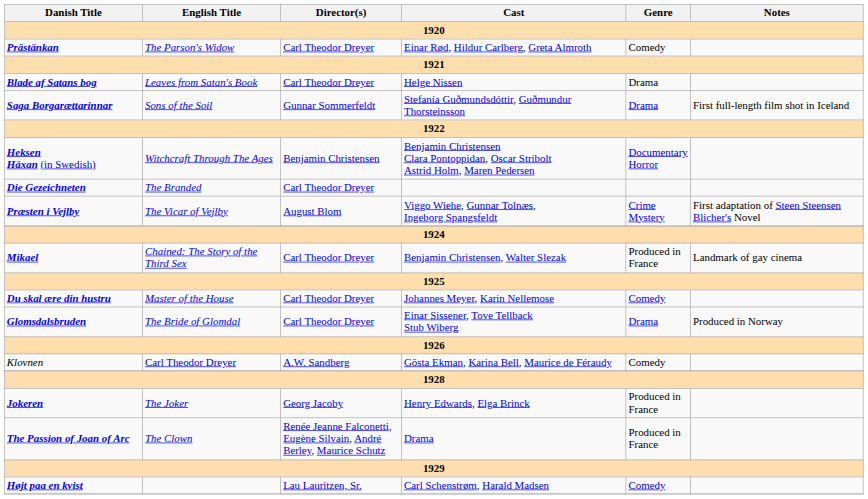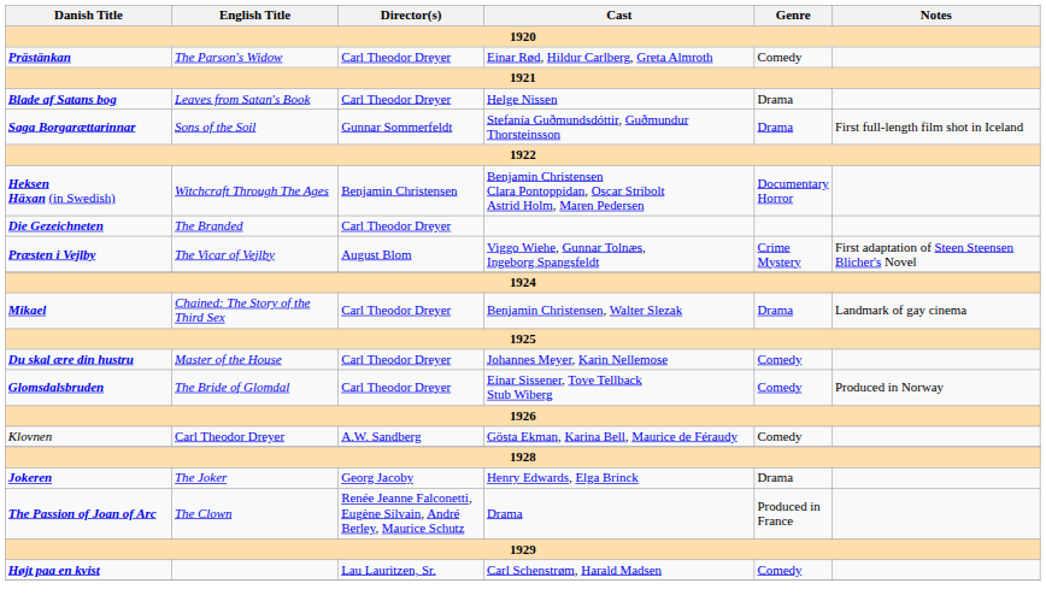 <table class="wikitable" width= "100%">
 <tr>
 <th width=16%>Danish Title</th>
 <th width=16%>English Title</th>
 <th width=14%>Director(s)</th>
 <th width=26%>Cast</th>
 <th width=6%>Genre</th>
 <th width=20%>Notes</th>
 </tr>
 <tr>
 <td colspan="7" style="text-align:center; background:#ffdead;"><strong>1920</strong></td>
 </tr>
 <tr>
 <td><strong><em><a href='#'>Prästänkan</a></em></strong></td>
 <td><em><a href='#'>The Parson's Widow</a></em></td>
 <td><a href='#'>Carl Theodor Dreyer</a></td>
 <td><a href='#'>Einar Rød</a>, <a href='#'>Hildur Carlberg</a>, <a href='#'>Greta Almroth</a></td>
 <td>Comedy</td>
 <td></td>
 </tr>
 <tr>
 <td colspan="7" style="text-align:center; background:#ffdead;"><strong>1921</strong></td>
 </tr>
 <tr>
 <td><strong><em><a href='#'>Blade af Satans bog</a></em></strong></td>
 <td><em><a href='#'>Leaves from Satan's Book</a></em></td>
 <td><a href='#'>Carl Theodor Dreyer</a></td>
 <td><a href='#'>Helge Nissen</a></td>
 <td>Drama</td>
 <td></td>
 </tr>
 <tr>
 <td><strong><em><a href='#'>Saga Borgarættarinnar</a></em></strong></td>
 <td><em><a href='#'>Sons of the Soil</a></em></td>
 <td><a href='#'>Gunnar Sommerfeldt</a></td>
 <td><a href='#'>Stefanía Guðmundsdóttir</a>, <a href='#'>Guðmundur Thorsteinsson</a></td>
 <td><a href='#'>Drama</a></td>
 <td>First full-length film shot in Iceland</td>
 </tr>
 <tr>
 <td colspan="7" style="text-align:center; background:#ffdead;"><strong>1922</strong></td>
 </tr>
 <tr>
 <td><strong><em><a href='#'>Heksen</a></em></strong><br><strong><em><a href='#'>Häxan</a></em></strong> <a href='#'>(in Swedish)</a></td>
 <td><em><a href='#'>Witchcraft Through The Ages</a></em></td>
 <td><a href='#'>Benjamin Christensen</a></td>
 <td><a href='#'>Benjamin Christensen</a><br><a href='#'>Clara Pontoppidan</a>, <a href='#'>Oscar Stribolt</a><br><a href='#'>Astrid Holm</a>, <a href='#'>Maren Pedersen</a></td>
 <td><a href='#'>Documentary</a> <a href='#'>Horror</a></td>
 <td></td>
 </tr>
 <tr>
 <td><strong><em><a href='#'>Die Gezeichneten</a></em></strong></td>
 <td><em><a href='#'>The Branded</a></em></td>
 <td><a href='#'>Carl Theodor Dreyer</a></td>
 <td></td>
 <td></td>
 <td></td>
 </tr>
 <tr>
 <td><strong><em><a href='#'>Præsten i Vejlby</a></em></strong></td>
 <td><em><a href='#'>The Vicar of Vejlby</a></em></td>
 <td><a href='#'>August Blom</a></td>
 <td><a href='#'>Viggo Wiehe</a>, <a href='#'>Gunnar Tolnæs</a>, <br><a href='#'>Ingeborg Spangsfeldt</a></td>
 <td><a href='#'>Crime</a> <a href='#'>Mystery</a></td>
 <td>First adaptation of <a href='#'>Steen Steensen Blicher's</a> Novel</td>
 </tr>
 <tr>
 </tr>
 <tr>
 <td colspan="7" style="text-align:center; background:#ffdead;"><strong>1924</strong></td>
 </tr>
 <tr>
 <td><strong><em><a href='#'>Mikael</a></em></strong></td>
 <td><em><a href='#'>Chained: The Story of the Third Sex</a></em></td>
 <td><a href='#'>Carl Theodor Dreyer</a></td>
 <td><a href='#'>Benjamin Christensen</a>, <a href='#'>Walter Slezak</a></td>
-<td>Produced in France</td>
+<td><a href='#'>Drama</a></td>
 <td>Landmark of gay cinema</td>
 </tr>
 <tr>
 <td colspan="7" style="text-align:center; background:#ffdead;"><strong>1925</strong></td>
 </tr>
 <tr>
 <td><strong><em><a href='#'>Du skal ære din hustru</a></em></strong></td>
 <td><em><a href='#'>Master of the House</a></em></td>
 <td><a href='#'>Carl Theodor Dreyer</a></td>
 <td><a href='#'>Johannes Meyer</a>, <a href='#'>Karin Nellemose</a></td>
 <td><a href='#'>Comedy</a></td>
 <td></td>
 </tr>
 <tr>
 <td><strong><em><a href='#'>Glomsdalsbruden</a></em></strong></td>
 <td><em><a href='#'>The Bride of Glomdal</a></em></td>
 <td><a href='#'>Carl Theodor Dreyer</a></td>
 <td><a href='#'>Einar Sissener</a>, <a href='#'>Tove Tellback</a><br><a href='#'>Stub Wiberg</a></td>
-<td><a href='#'>Drama</a></td>
+<td><a href='#'>Comedy</a></td>
 <td>Produced in Norway</td>
 </tr>
 <tr>
 <td colspan="7" style="text-align:center; background:#ffdead;"><strong>1926</strong></td>
 </tr>
 <tr>
 <td><em>Klovnen</em></td>
 <td><a href='#'>Carl Theodor Dreyer</a></td>
 <td><a href='#'>A.W. Sandberg</a></td>
 <td><a href='#'>Gösta Ekman</a>, <a href='#'>Karina Bell</a>, <a href='#'>Maurice de Féraudy</a></td>
 <td>Comedy</td>
 <td></td>
 </tr>
 <tr>
 </tr>
 <tr>
 <td colspan="7" style="text-align:center; background:#ffdead;"><strong>1928</strong></td>
 </tr>
 <tr>
 <td><strong><em><a href='#'>Jokeren</a></em></strong></td>
 <td><em><a href='#'>The Joker</a></em></td>
 <td><a href='#'>Georg Jacoby</a></td>
 <td><a href='#'>Henry Edwards</a>, <a href='#'>Elga Brinck</a></td>
-<td>Produced in France</td>
+<td>Drama</td>
 <td></td>
 </tr>
 <tr>
 <td><strong><em><a href='#'>The Passion of Joan of Arc</a></em></strong></td>
 <td><em><a href='#'>The Clown</a></em></td>
 <td><a href='#'>Renée Jeanne Falconetti</a>, <a href='#'>Eugène Silvain</a>, <a href='#'>André Berley</a>, <a href='#'>Maurice Schutz</a></td>
 <td><a href='#'>Drama</a></td>
 <td>Produced in France</td>
 </tr>
 <tr>
 <td colspan="7" style="text-align:center; background:#ffdead;"><strong>1929</strong></td>
 </tr>
 <tr>
 <td><strong><em><a href='#'>Højt paa en kvist</a></em></strong></td>
 <td></td>
 <td><a href='#'>Lau Lauritzen, Sr.</a></td>
 <td><a href='#'>Carl Schenstrøm</a>, <a href='#'>Harald Madsen</a></td>
 <td><a href='#'>Comedy</a></td>
 <td></td>
 </tr>
 <tr>
 </tr>
 </table>
